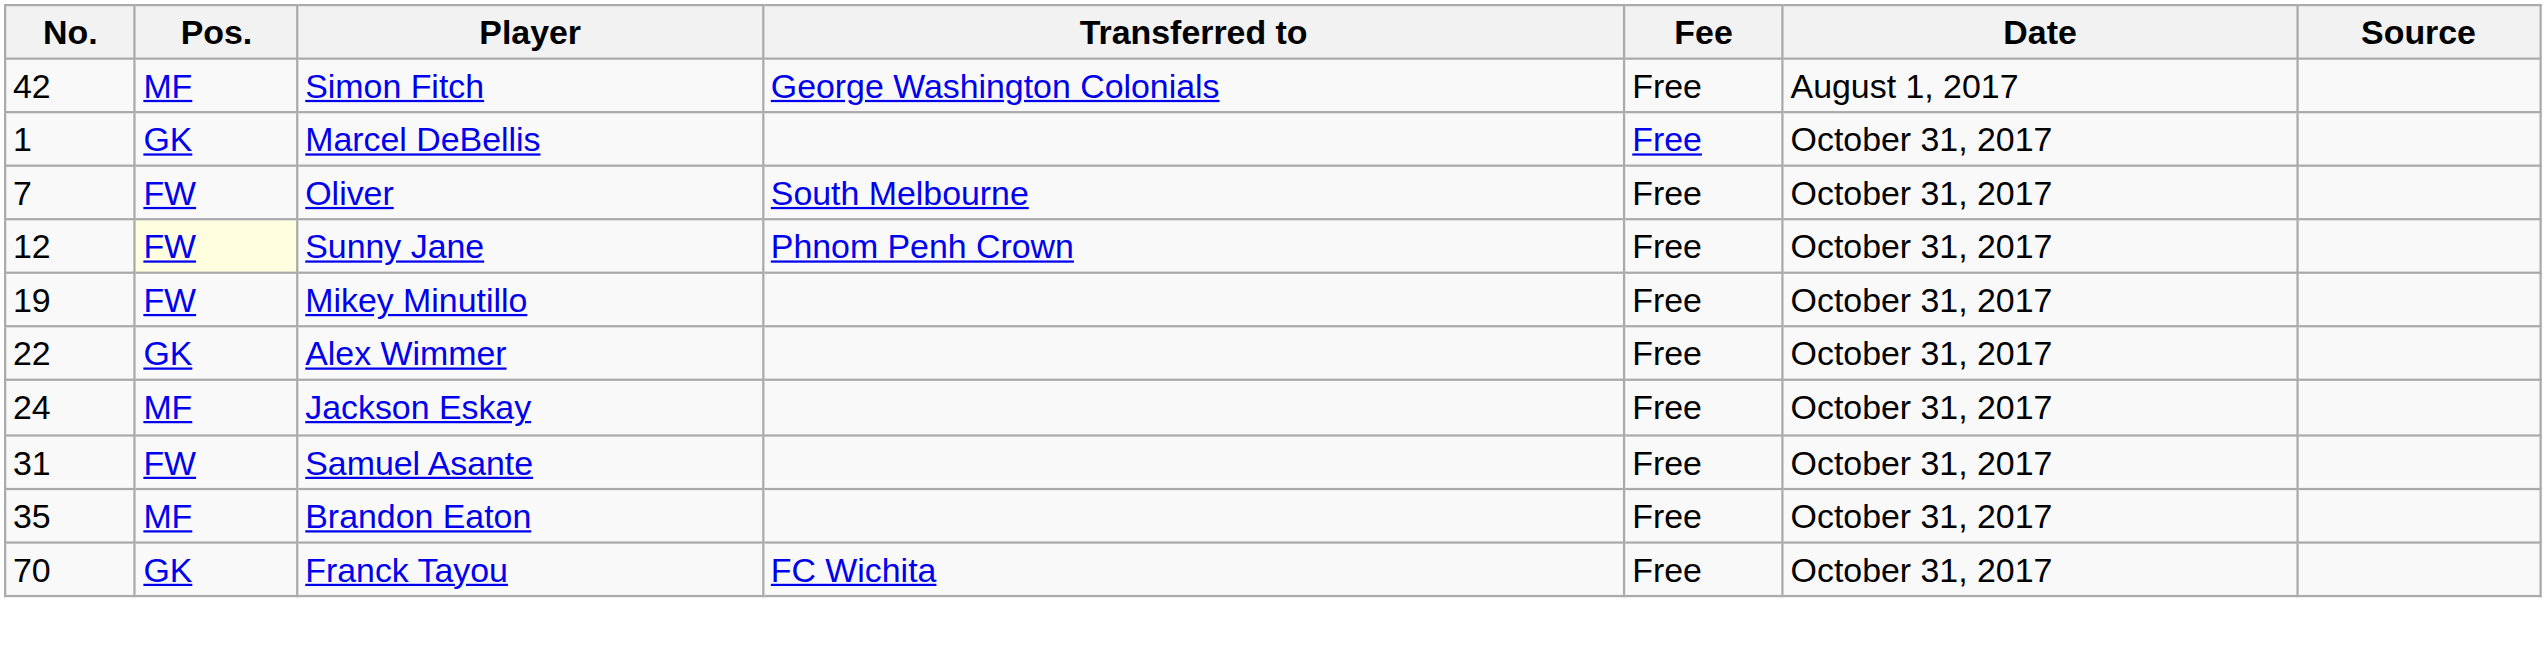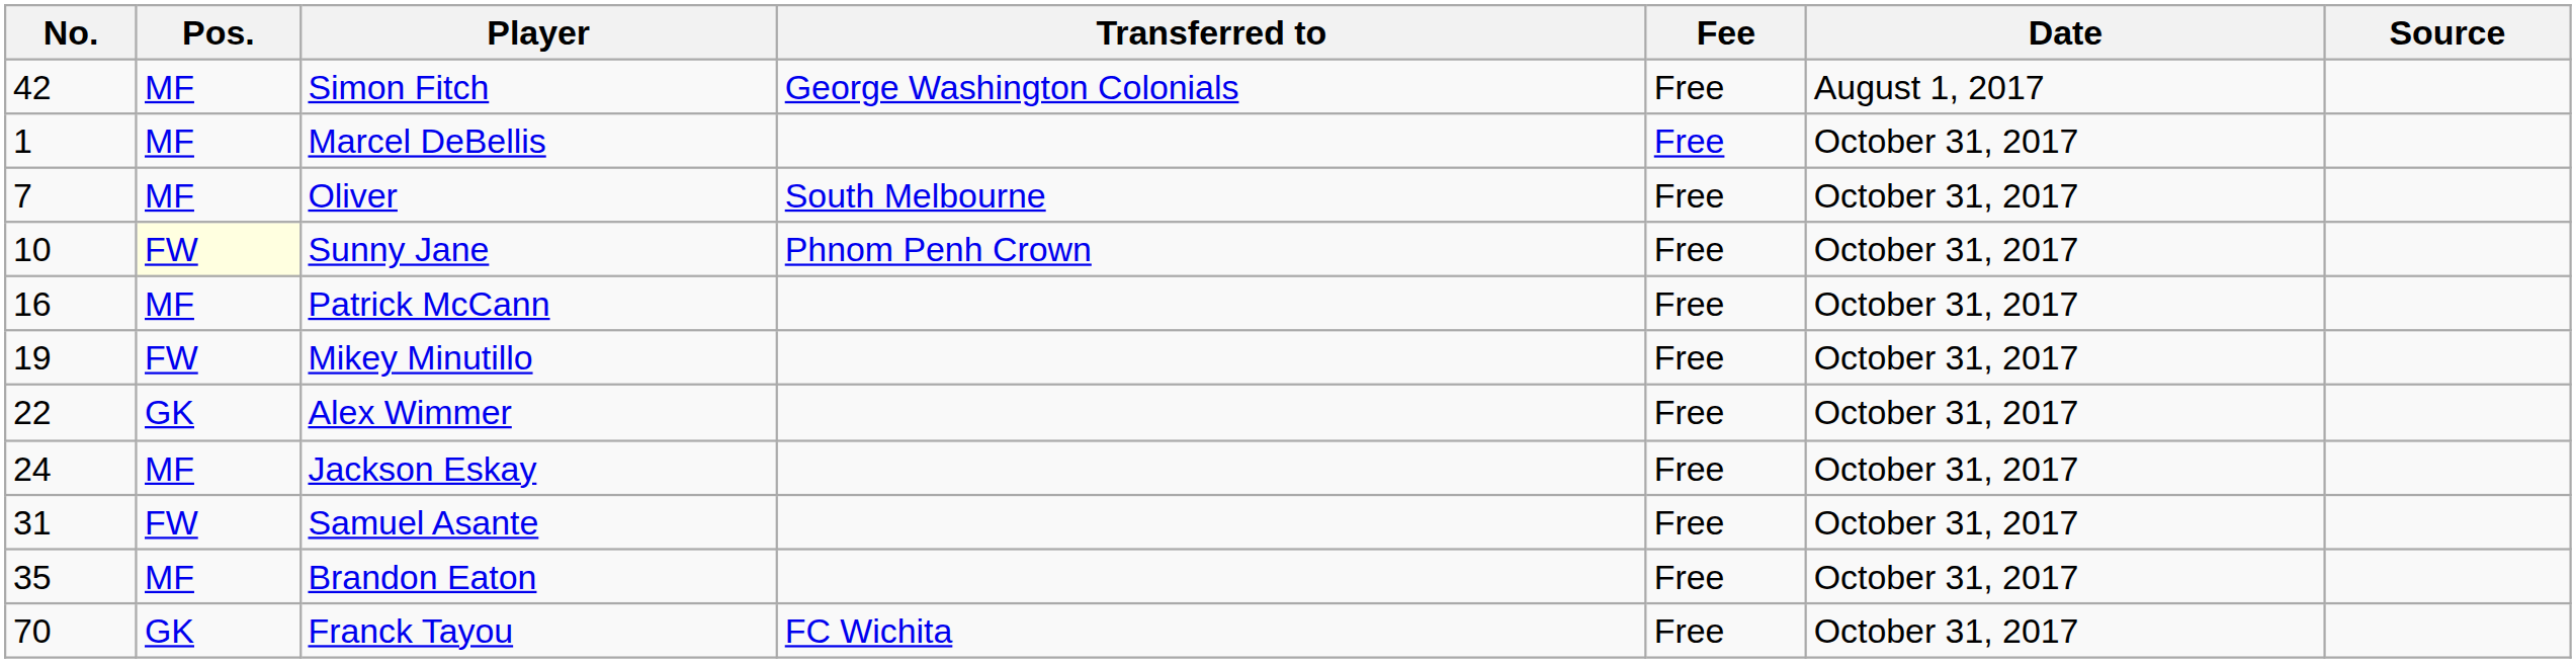 <table class="wikitable sortable" style="width:90%; text-align:center; font-size:95%; text-align:left;">
 <tr>
 <th>No.</th>
 <th>Pos.</th>
 <th>Player</th>
 <th>Transferred to</th>
 <th>Fee</th>
 <th>Date</th>
 <th>Source</th>
 </tr>
 <tr>
 <td>42</td>
 <td><a href='#'>MF</a></td>
 <td> <a href='#'>Simon Fitch</a></td>
 <td> <a href='#'>George Washington Colonials</a></td>
 <td>Free</td>
 <td>August 1, 2017</td>
 <td></td>
 </tr>
 <tr>
 <td>1</td>
-<td><a href='#'>GK</a></td>
+<td><a href='#'>MF</a></td>
 <td> <a href='#'>Marcel DeBellis</a></td>
 <td></td>
 <td><a href='#'>Free</a></td>
 <td>October 31, 2017</td>
 <td></td>
 </tr>
 <tr>
 <td>7</td>
-<td><a href='#'>FW</a></td>
+<td><a href='#'>MF</a></td>
 <td> <a href='#'>Oliver</a></td>
 <td> <a href='#'>South Melbourne</a></td>
 <td>Free</td>
 <td>October 31, 2017</td>
 </tr>
 <tr>
-<td>12</td>
+<td>10</td>
 <td style="background: lightyellow;"><a href='#'>FW</a></td>
 <td> <a href='#'>Sunny Jane</a></td>
 <td> <a href='#'>Phnom Penh Crown</a></td>
+<td>Free</td>
+<td>October 31, 2017</td>
+<td></td>
+</tr>
+<tr>
+<td>16</td>
+<td><a href='#'>MF</a></td>
+<td> <a href='#'>Patrick McCann</a></td>
+<td></td>
 <td>Free</td>
 <td>October 31, 2017</td>
 <td></td>
 </tr>
 <tr>
 <td>19</td>
 <td><a href='#'>FW</a></td>
 <td> <a href='#'>Mikey Minutillo</a></td>
 <td></td>
 <td>Free</td>
 <td>October 31, 2017</td>
 <td></td>
 </tr>
 <tr>
 <td>22</td>
 <td><a href='#'>GK</a></td>
 <td> <a href='#'>Alex Wimmer</a></td>
 <td></td>
 <td>Free</td>
 <td>October 31, 2017</td>
 <td></td>
 </tr>
 <tr>
 <td>24</td>
 <td><a href='#'>MF</a></td>
 <td> <a href='#'>Jackson Eskay</a></td>
 <td></td>
 <td>Free</td>
 <td>October 31, 2017</td>
 <td></td>
 </tr>
 <tr>
 <td>31</td>
 <td><a href='#'>FW</a></td>
 <td> <a href='#'>Samuel Asante</a></td>
 <td></td>
 <td>Free</td>
 <td>October 31, 2017</td>
 <td></td>
 </tr>
 <tr>
 <td>35</td>
 <td><a href='#'>MF</a></td>
 <td> <a href='#'>Brandon Eaton</a></td>
 <td></td>
 <td>Free</td>
 <td>October 31, 2017</td>
 <td></td>
 </tr>
 <tr>
 <td>70</td>
 <td><a href='#'>GK</a></td>
 <td> <a href='#'>Franck Tayou</a></td>
 <td> <a href='#'>FC Wichita</a></td>
 <td>Free</td>
 <td>October 31, 2017</td>
 <td></td>
 </tr>
 </table>
